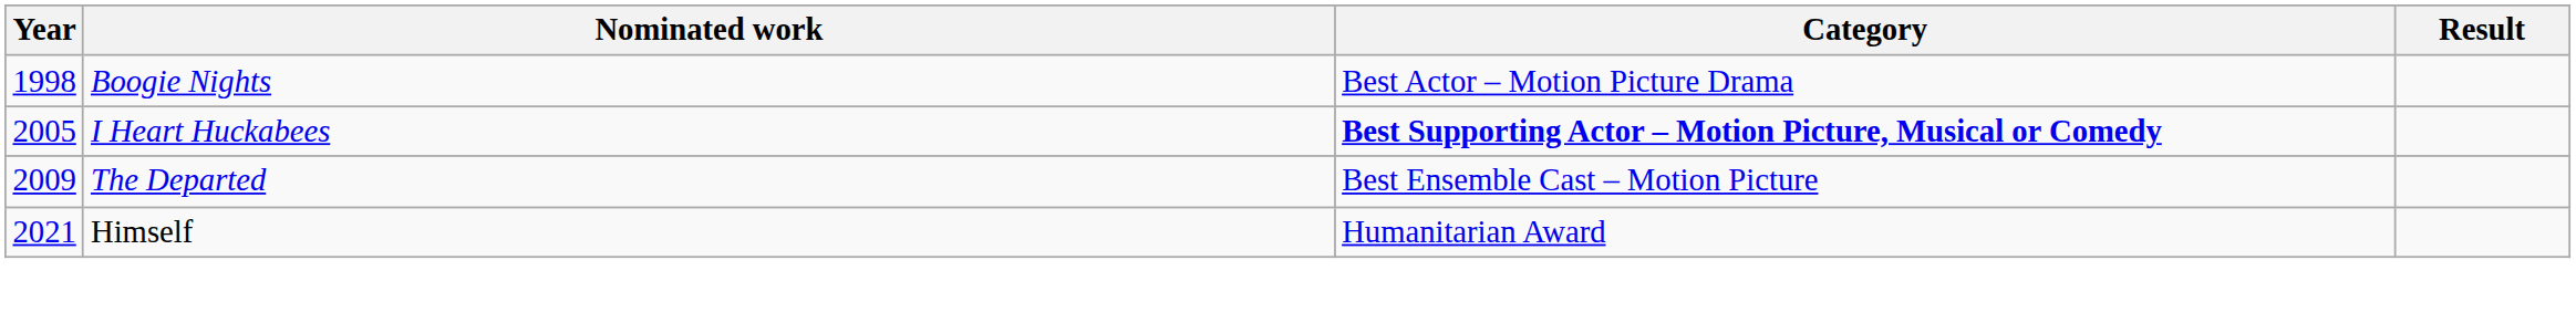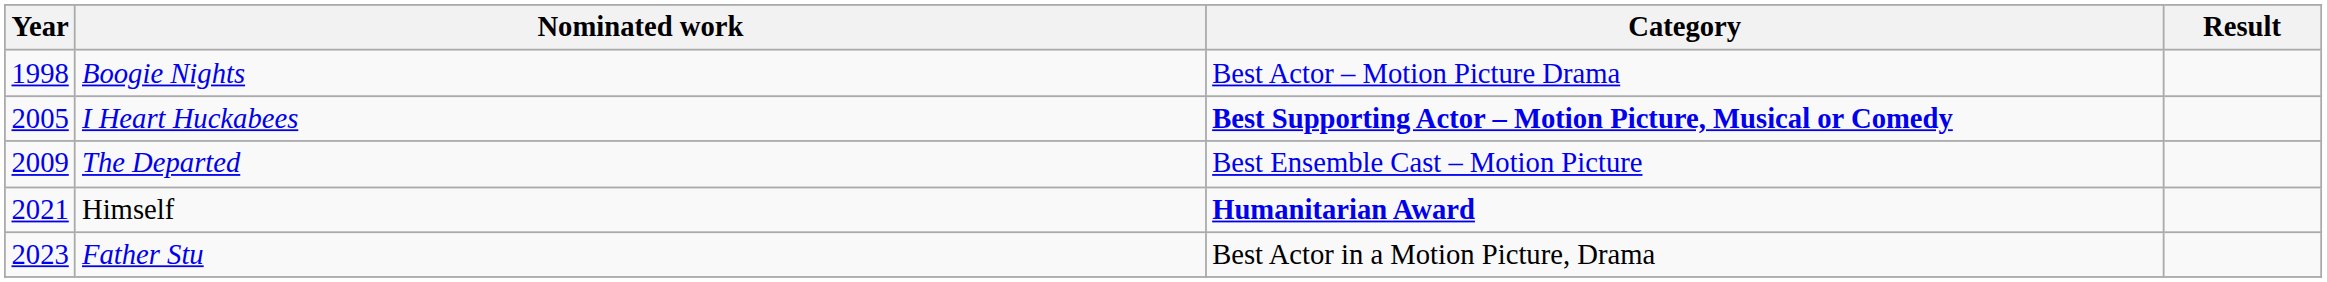 <table class=wikitable>
 <tr>
 <th scope="col" style="width:1em;">Year</th>
 <th scope="col" style="width:39em;">Nominated work</th>
 <th scope="col" style="width:33em;">Category</th>
 <th scope="col" style="width:5em;">Result</th>
 </tr>
 <tr>
 <td><a href='#'>1998</a></td>
 <td><em><a href='#'>Boogie Nights</a></em></td>
 <td><a href='#'>Best Actor – Motion Picture Drama</a></td>
 <td></td>
 </tr>
 <tr>
 <td><a href='#'>2005</a></td>
 <td><em><a href='#'>I Heart Huckabees</a></em></td>
 <td><strong><a href='#'>Best Supporting Actor – Motion Picture, Musical or Comedy</a></strong></td>
 <td></td>
 </tr>
 <tr>
 <td><a href='#'>2009</a></td>
 <td><em><a href='#'>The Departed</a></em></td>
 <td><a href='#'>Best Ensemble Cast – Motion Picture</a></td>
 <td></td>
 </tr>
 <tr>
 <td><a href='#'>2021</a></td>
 <td>Himself</td>
-<td><a href='#'>Humanitarian Award</a></td>
+<td><strong><a href='#'>Humanitarian Award</a></strong></td>
+<td></td>
+</tr>
+<tr>
+<td><a href='#'>2023</a></td>
+<td><em><a href='#'>Father Stu</a></em></td>
+<td>Best Actor in a Motion Picture, Drama</td>
 <td></td>
 </tr>
 </table>
